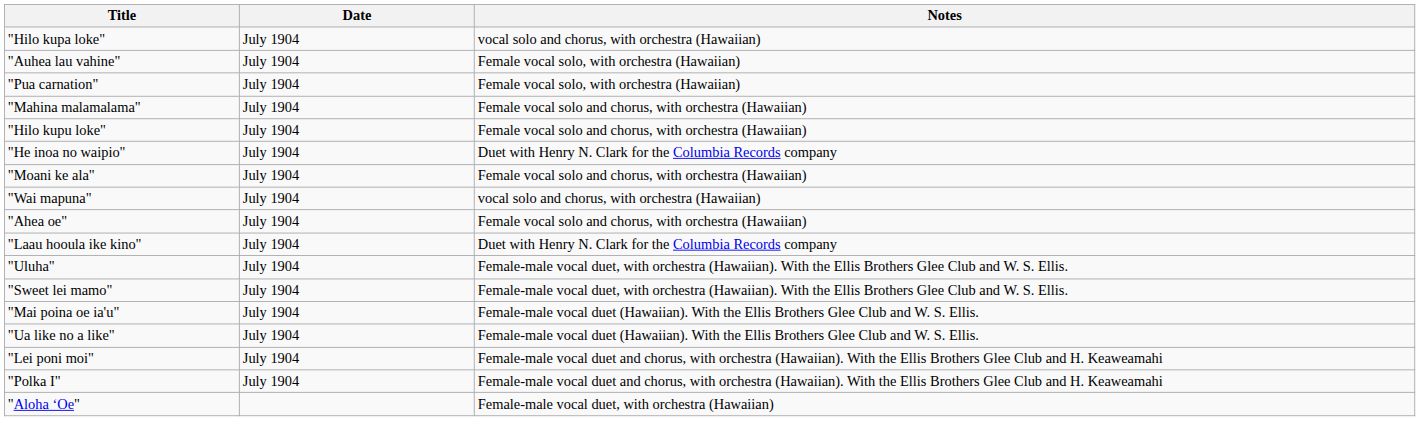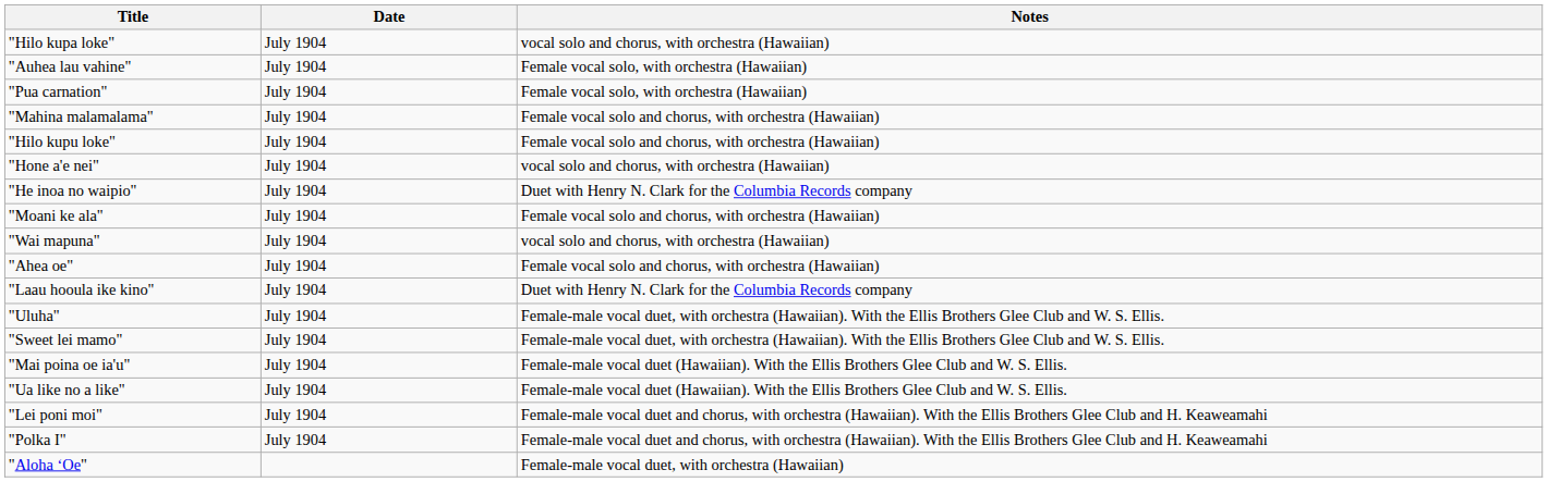 <table class="wikitable sortable">
 <tr>
 <th width=10%>Title</th>
 <th width=10%>Date</th>
 <th width=40%>Notes</th>
 </tr>
 <tr>
 <td>"Hilo kupa loke"</td>
 <td>July 1904</td>
 <td>vocal solo and chorus, with orchestra (Hawaiian)</td>
 </tr>
 <tr>
 <td>"Auhea lau vahine"</td>
 <td>July 1904</td>
 <td>Female vocal solo, with orchestra (Hawaiian)</td>
 </tr>
 <tr>
 <td>"Pua carnation"</td>
 <td>July 1904</td>
 <td>Female vocal solo, with orchestra (Hawaiian)</td>
 </tr>
 <tr>
 <td>"Mahina malamalama"</td>
 <td>July 1904</td>
 <td>Female vocal solo and chorus, with orchestra (Hawaiian)</td>
 </tr>
 <tr>
 <td>"Hilo kupu loke"</td>
 <td>July 1904</td>
 <td>Female vocal solo and chorus, with orchestra (Hawaiian)</td>
+</tr>
+<tr>
+<td>"Hone a'e nei"</td>
+<td>July 1904</td>
+<td>vocal solo and chorus, with orchestra (Hawaiian)</td>
 </tr>
 <tr>
 <td>"He inoa no waipio"</td>
 <td>July 1904</td>
 <td>Duet with Henry N. Clark for the <a href='#'>Columbia Records</a> company</td>
 </tr>
 <tr>
 <td>"Moani ke ala"</td>
 <td>July 1904</td>
 <td>Female vocal solo and chorus, with orchestra (Hawaiian)</td>
 </tr>
 <tr>
 <td>"Wai mapuna"</td>
 <td>July 1904</td>
 <td>vocal solo and chorus, with orchestra (Hawaiian)</td>
 </tr>
 <tr>
 <td>"Ahea oe"</td>
 <td>July 1904</td>
 <td>Female vocal solo and chorus, with orchestra (Hawaiian)</td>
 </tr>
 <tr>
 <td>"Laau hooula ike kino"</td>
 <td>July 1904</td>
 <td>Duet with Henry N. Clark for the <a href='#'>Columbia Records</a> company</td>
 </tr>
 <tr>
 <td>"Uluha"</td>
 <td>July 1904</td>
 <td>Female-male vocal duet, with orchestra (Hawaiian). With the Ellis Brothers Glee Club and W. S. Ellis.</td>
 </tr>
 <tr>
 <td>"Sweet lei mamo"</td>
 <td>July 1904</td>
 <td>Female-male vocal duet, with orchestra (Hawaiian). With the Ellis Brothers Glee Club and W. S. Ellis.</td>
 </tr>
 <tr>
 <td>"Mai poina oe ia'u"</td>
 <td>July 1904</td>
 <td>Female-male vocal duet (Hawaiian). With the Ellis Brothers Glee Club and W. S. Ellis.</td>
 </tr>
 <tr>
 <td>"Ua like no a like"</td>
 <td>July 1904</td>
 <td>Female-male vocal duet (Hawaiian). With the Ellis Brothers Glee Club and W. S. Ellis.</td>
 </tr>
 <tr>
 <td>"Lei poni moi"</td>
 <td>July 1904</td>
 <td>Female-male vocal duet and chorus, with orchestra (Hawaiian). With the Ellis Brothers Glee Club and H. Keaweamahi</td>
 </tr>
 <tr>
 <td>"Polka I"</td>
 <td>July 1904</td>
 <td>Female-male vocal duet and chorus, with orchestra (Hawaiian). With the Ellis Brothers Glee Club and H. Keaweamahi</td>
 </tr>
 <tr>
 <td>"<a href='#'>Aloha ʻOe</a>"</td>
 <td></td>
 <td>Female-male vocal duet, with orchestra (Hawaiian)</td>
 </tr>
 </table>
